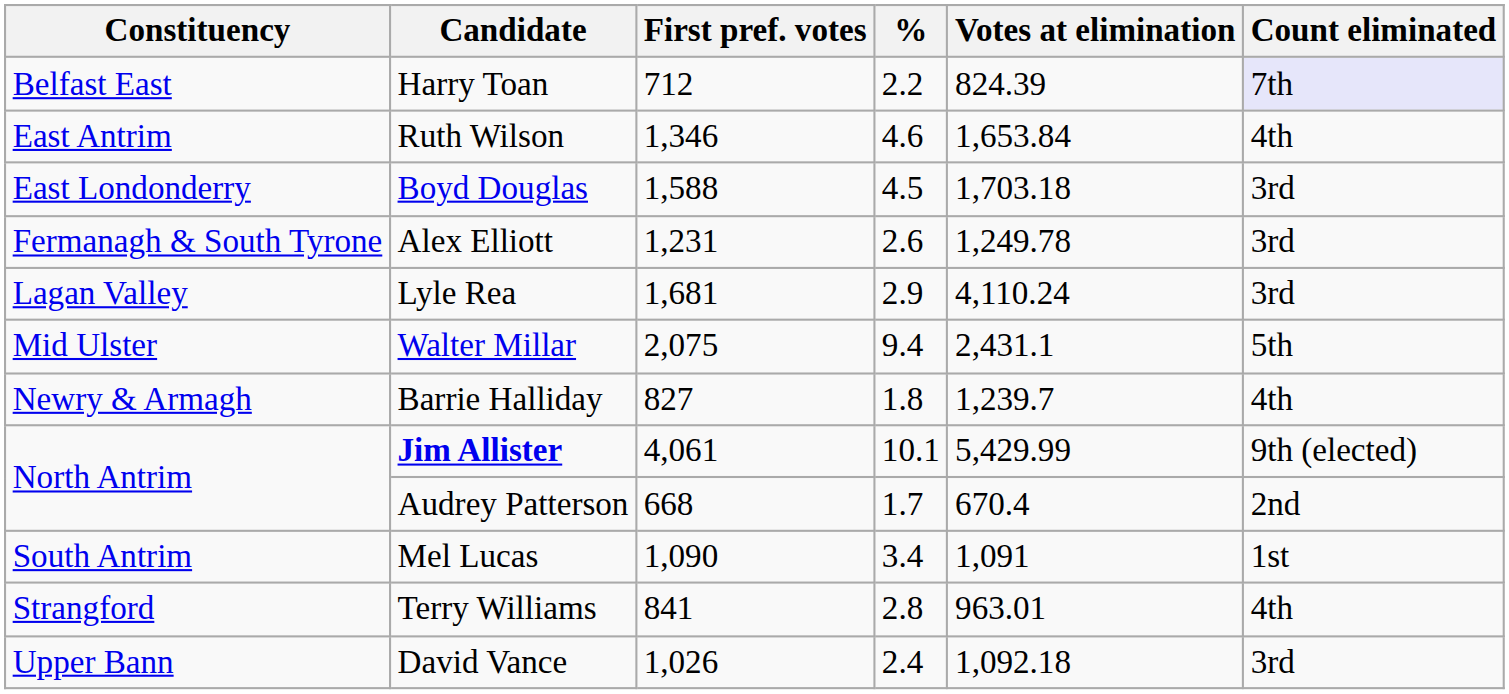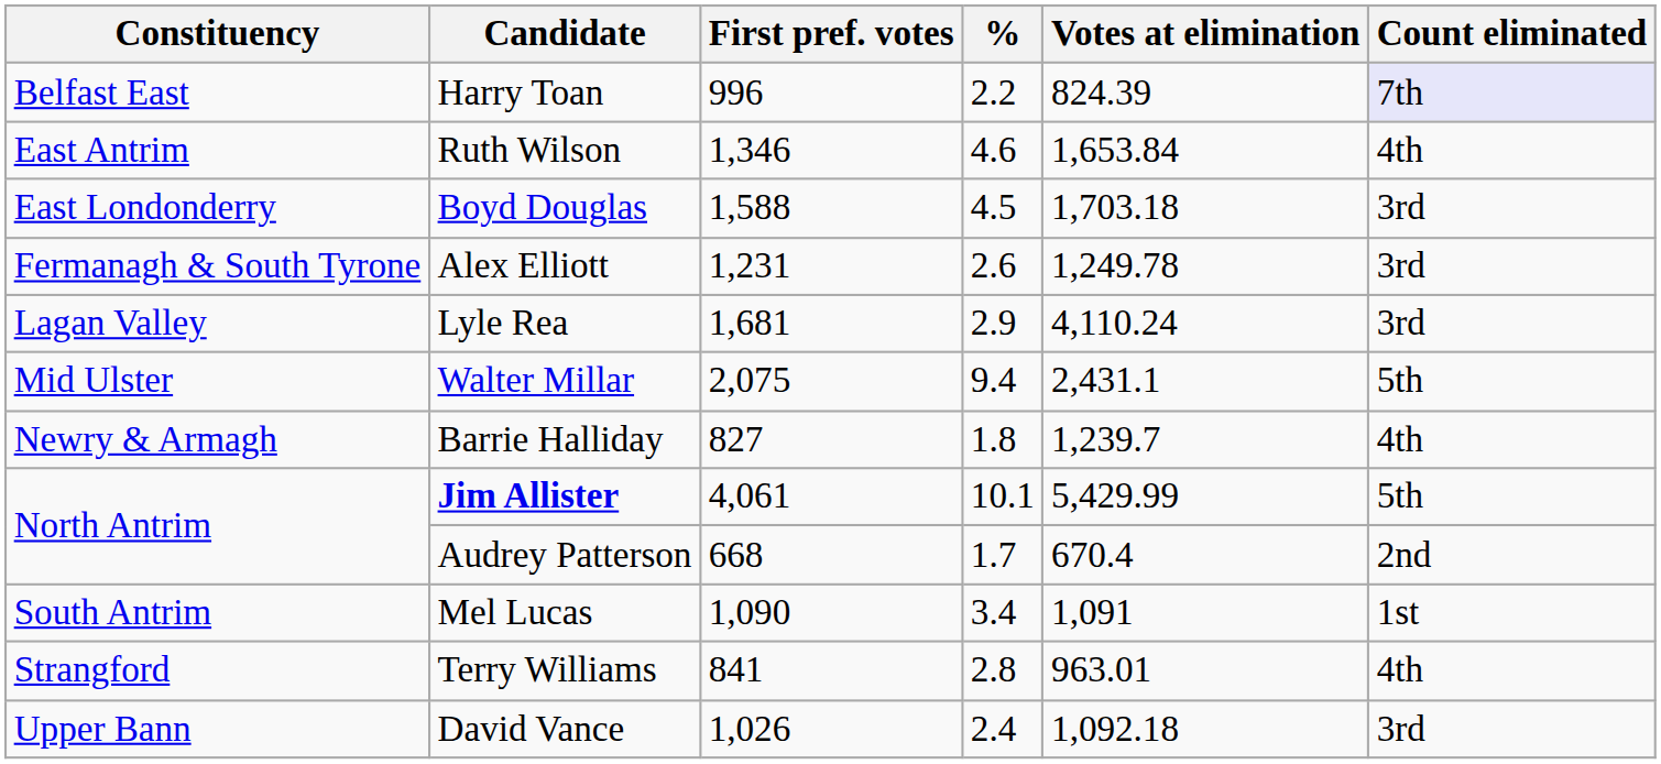 <table class="wikitable">
 <tr>
 <th>Constituency</th>
 <th>Candidate</th>
 <th>First pref. votes</th>
 <th>%</th>
 <th>Votes at elimination</th>
 <th>Count eliminated</th>
 </tr>
 <tr>
 <td><a href='#'>Belfast East</a></td>
 <td>Harry Toan</td>
-<td>712</td>
+<td>996</td>
 <td>2.2</td>
 <td>824.39</td>
 <td style="background: lavender;">7th</td>
 </tr>
 <tr>
 <td><a href='#'>East Antrim</a></td>
 <td>Ruth Wilson</td>
 <td>1,346</td>
 <td>4.6</td>
 <td>1,653.84</td>
 <td>4th</td>
 </tr>
 <tr>
 <td><a href='#'>East Londonderry</a></td>
 <td><a href='#'>Boyd Douglas</a></td>
 <td>1,588</td>
 <td>4.5</td>
 <td>1,703.18</td>
 <td>3rd</td>
 </tr>
 <tr>
 <td><a href='#'>Fermanagh & South Tyrone</a></td>
 <td>Alex Elliott</td>
 <td>1,231</td>
 <td>2.6</td>
 <td>1,249.78</td>
 <td>3rd</td>
 </tr>
 <tr>
 <td><a href='#'>Lagan Valley</a></td>
 <td>Lyle Rea</td>
 <td>1,681</td>
 <td>2.9</td>
 <td>4,110.24</td>
 <td>3rd</td>
 </tr>
 <tr>
 <td><a href='#'>Mid Ulster</a></td>
 <td><a href='#'>Walter Millar</a></td>
 <td>2,075</td>
 <td>9.4</td>
 <td>2,431.1</td>
 <td>5th</td>
 </tr>
 <tr>
 <td><a href='#'>Newry & Armagh</a></td>
 <td>Barrie Halliday</td>
 <td>827</td>
 <td>1.8</td>
 <td>1,239.7</td>
 <td>4th</td>
 </tr>
 <tr>
 <td rowspan=2><a href='#'>North Antrim</a></td>
 <td><strong><a href='#'>Jim Allister</a></strong></td>
 <td>4,061</td>
 <td>10.1</td>
 <td>5,429.99</td>
-<td>9th (elected)</td>
+<td>5th</td>
 </tr>
 <tr>
 <td>Audrey Patterson</td>
 <td>668</td>
 <td>1.7</td>
 <td>670.4</td>
 <td>2nd</td>
 </tr>
 <tr>
 <td><a href='#'>South Antrim</a></td>
 <td>Mel Lucas</td>
 <td>1,090</td>
 <td>3.4</td>
 <td>1,091</td>
 <td>1st</td>
 </tr>
 <tr>
 <td><a href='#'>Strangford</a></td>
 <td>Terry Williams</td>
 <td>841</td>
 <td>2.8</td>
 <td>963.01</td>
 <td>4th</td>
 </tr>
 <tr>
 <td><a href='#'>Upper Bann</a></td>
 <td>David Vance</td>
 <td>1,026</td>
 <td>2.4</td>
 <td>1,092.18</td>
 <td>3rd</td>
 </tr>
 </table>
